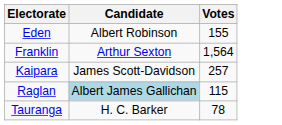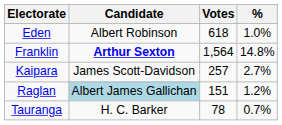 <table class="wikitable sortable" style="text-align:center;">
 <tr>
 <th>Electorate</th>
 <th>Candidate</th>
 <th>Votes</th>
+<th>%</th>
 </tr>
 <tr>
 <td><a href='#'>Eden</a></td>
 <td>Albert Robinson</td>
-<td>155</td>
+<td>618</td>
+<td>1.0%</td>
 </tr>
 <tr>
 <td><a href='#'>Franklin</a></td>
-<td><a href='#'>Arthur Sexton</a></td>
+<td><strong><a href='#'>Arthur Sexton</a></strong></td>
 <td>1,564</td>
+<td>14.8%</td>
 </tr>
 <tr>
 <td><a href='#'>Kaipara</a></td>
 <td>James Scott-Davidson</td>
 <td>257</td>
+<td>2.7%</td>
 </tr>
 <tr>
 <td><a href='#'>Raglan</a></td>
 <td style="background: lightblue;">Albert James Gallichan</td>
-<td>115</td>
+<td>151</td>
+<td>1.2%</td>
 </tr>
 <tr>
 <td><a href='#'>Tauranga</a></td>
 <td>H. C. Barker</td>
 <td>78</td>
+<td>0.7%</td>
 </tr>
 </table>
